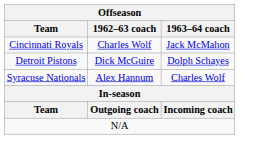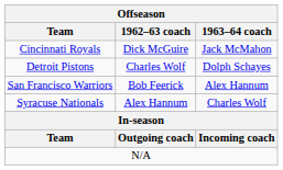 <table class="wikitable" border="1" style="text-align: center">
 <tr>
 <th colspan="3">Offseason</th>
 </tr>
 <tr>
 <th>Team</th>
 <th>1962–63 coach</th>
 <th>1963–64 coach</th>
 </tr>
 <tr>
 <td><a href='#'>Cincinnati Royals</a></td>
-<td><a href='#'>Charles Wolf</a></td>
+<td><a href='#'>Dick McGuire</a></td>
 <td><a href='#'>Jack McMahon</a></td>
 </tr>
 <tr>
 <td><a href='#'>Detroit Pistons</a></td>
-<td><a href='#'>Dick McGuire</a></td>
+<td><a href='#'>Charles Wolf</a></td>
 <td><a href='#'>Dolph Schayes</a></td>
+</tr>
+<tr>
+<td><a href='#'>San Francisco Warriors</a></td>
+<td><a href='#'>Bob Feerick</a></td>
+<td><a href='#'>Alex Hannum</a></td>
 </tr>
 <tr>
 <td><a href='#'>Syracuse Nationals</a></td>
 <td><a href='#'>Alex Hannum</a></td>
 <td><a href='#'>Charles Wolf</a></td>
 </tr>
 <tr>
 <th colspan="3">In-season</th>
 </tr>
 <tr>
 <th>Team</th>
 <th>Outgoing coach</th>
 <th>Incoming coach</th>
 </tr>
 <tr>
 <td colspan="3">N/A</td>
 </tr>
 </table>
